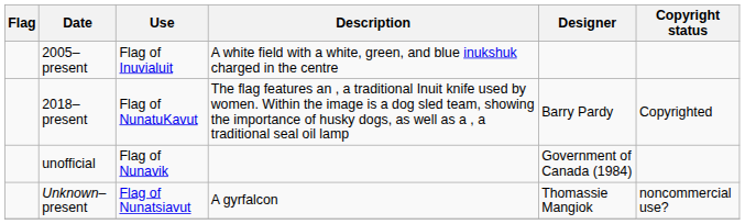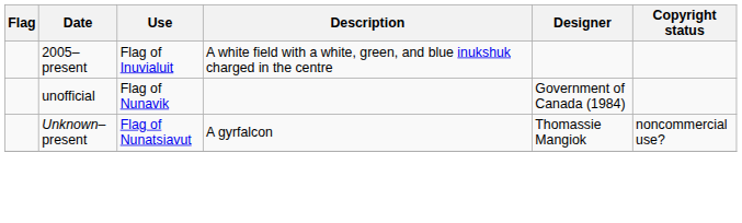 <table class="wikitable">
 <tr>
 <th scope="col">Flag</th>
 <th scope="col">Date</th>
 <th scope="col">Use</th>
 <th scope="col" style="width: 45%;">Description</th>
 <th scope="col">Designer</th>
 <th scope="col">Copyright status</th>
 </tr>
 <tr>
 <td></td>
 <td>2005–present</td>
 <td>Flag of <a href='#'>Inuvialuit</a></td>
 <td>A white field with a white, green, and blue <a href='#'>inukshuk</a> charged in the centre</td>
 <td></td>
 <td></td>
-</tr>
-<tr>
-<td></td>
-<td>2018–present</td>
-<td>Flag of <a href='#'>NunatuKavut</a></td>
-<td>The flag features an , a traditional Inuit knife used by women. Within the  image is a dog sled team, showing the importance of husky dogs, as well as a , a traditional seal oil lamp</td>
-<td>Barry Pardy</td>
-<td>Copyrighted</td>
 </tr>
 <tr>
 <td></td>
 <td>unofficial</td>
 <td>Flag of <a href='#'>Nunavik</a></td>
 <td></td>
 <td>Government of Canada (1984)</td>
 <td></td>
 </tr>
 <tr>
 <td></td>
 <td><em>Unknown</em>–present</td>
 <td><a href='#'>Flag of Nunatsiavut</a></td>
 <td>A gyrfalcon</td>
 <td>Thomassie Mangiok</td>
 <td>noncommercial use?</td>
 </tr>
 <tr>
 </tr>
 </table>
